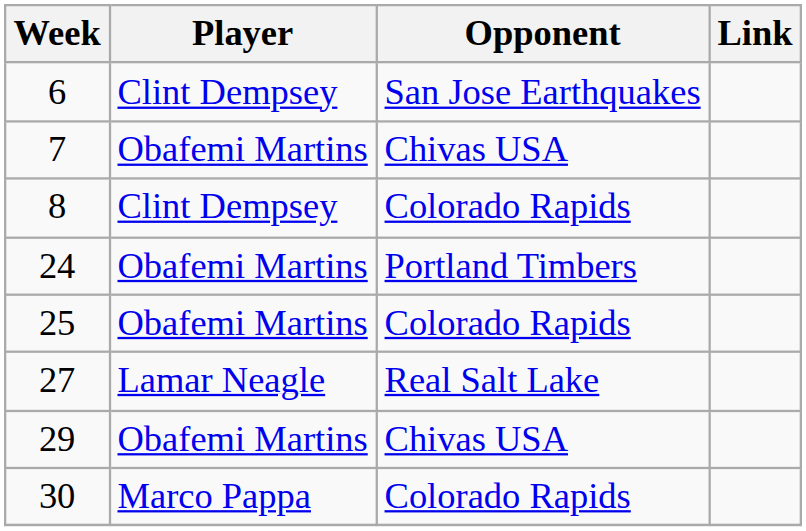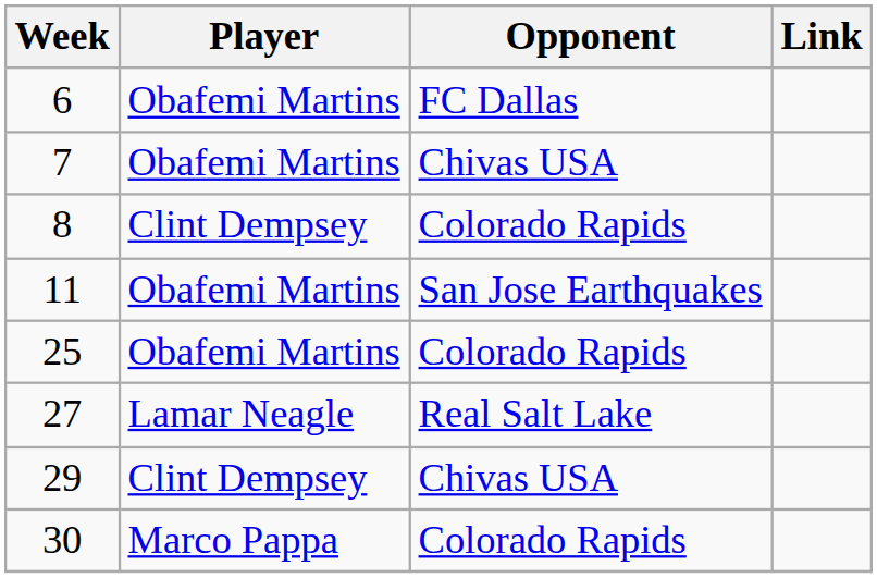 <table class=wikitable>
 <tr>
 <th>Week</th>
 <th>Player</th>
 <th>Opponent</th>
 <th>Link</th>
 </tr>
 <tr>
 <td align=center>6</td>
-<td> <a href='#'>Clint Dempsey</a></td>
-<td><a href='#'>San Jose Earthquakes</a></td>
+<td> <a href='#'>Obafemi Martins</a></td>
+<td><a href='#'>FC Dallas</a></td>
 <td></td>
 </tr>
 <tr>
 <td align=center>7</td>
 <td> <a href='#'>Obafemi Martins</a></td>
 <td><a href='#'>Chivas USA</a></td>
 <td></td>
 </tr>
 <tr>
 <td align=center>8</td>
 <td> <a href='#'>Clint Dempsey</a></td>
 <td><a href='#'>Colorado Rapids</a></td>
 <td></td>
 </tr>
 <tr>
-<td align=center>24</td>
+<td align=center>11</td>
 <td> <a href='#'>Obafemi Martins</a></td>
-<td><a href='#'>Portland Timbers</a></td>
+<td><a href='#'>San Jose Earthquakes</a></td>
 <td></td>
 </tr>
 <tr>
 <td align=center>25</td>
 <td> <a href='#'>Obafemi Martins</a></td>
 <td><a href='#'>Colorado Rapids</a></td>
 <td></td>
 </tr>
 <tr>
 <td align=center>27</td>
 <td> <a href='#'>Lamar Neagle</a></td>
 <td><a href='#'>Real Salt Lake</a></td>
 <td></td>
 </tr>
 <tr>
 <td align=center>29</td>
-<td> <a href='#'>Obafemi Martins</a></td>
+<td> <a href='#'>Clint Dempsey</a></td>
 <td><a href='#'>Chivas USA</a></td>
 <td></td>
 </tr>
 <tr>
 <td align=center>30</td>
 <td> <a href='#'>Marco Pappa</a></td>
 <td><a href='#'>Colorado Rapids</a></td>
 <td></td>
 </tr>
 <tr>
 </tr>
 </table>
